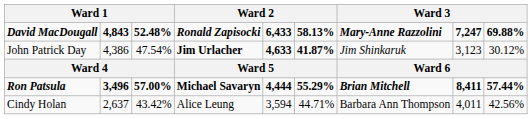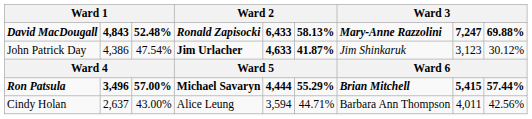 <table class="wikitable">
 <tr>
 <th colspan="3"><strong>Ward 1</strong></th>
 <th colspan="3"><strong>Ward 2</strong></th>
 <th colspan="3"><strong>Ward 3</strong></th>
 </tr>
 <tr>
 <td><strong><em>David MacDougall</em></strong></td>
 <td align="right"><strong>4,843</strong></td>
 <td align="right"><strong>52.48%</strong></td>
 <td><strong><em>Ronald Zapisocki</em></strong></td>
 <td align="right"><strong>6,433</strong></td>
 <td align="right"><strong>58.13%</strong></td>
 <td><strong><em>Mary-Anne Razzolini</em></strong></td>
 <td align="right"><strong>7,247</strong></td>
 <td align="right"><strong>69.88%</strong></td>
 </tr>
 <tr>
 <td>John Patrick Day</td>
 <td align="right">4,386</td>
 <td align="right">47.54%</td>
 <td><strong>Jim Urlacher</strong></td>
 <td align="right"><strong>4,633</strong></td>
 <td align="right"><strong>41.87%</strong></td>
 <td><em>Jim Shinkaruk</em></td>
 <td align="right">3,123</td>
 <td align="right">30.12%</td>
 </tr>
 <tr>
 <th colspan="3"><strong>Ward 4</strong></th>
 <th colspan="3"><strong>Ward 5</strong></th>
 <th colspan="3"><strong>Ward 6</strong></th>
 </tr>
 <tr>
 <td><strong><em>Ron Patsula</em></strong></td>
 <td align="right"><strong>3,496</strong></td>
 <td align="right"><strong>57.00%</strong></td>
 <td><strong>Michael Savaryn</strong></td>
 <td align="right"><strong>4,444</strong></td>
 <td align="right"><strong>55.29%</strong></td>
 <td><strong><em>Brian Mitchell</em></strong></td>
-<td align="right"><strong>8,411</strong></td>
+<td align="right"><strong>5,415</strong></td>
 <td align="right"><strong>57.44%</strong></td>
 </tr>
 <tr>
 <td>Cindy Holan</td>
 <td align="right">2,637</td>
-<td align="right">43.42%</td>
+<td align="right">43.00%</td>
 <td>Alice Leung</td>
 <td align="right">3,594</td>
 <td align="right">44.71%</td>
 <td>Barbara Ann Thompson</td>
 <td align="right">4,011</td>
 <td align="right">42.56%</td>
 </tr>
 </table>
